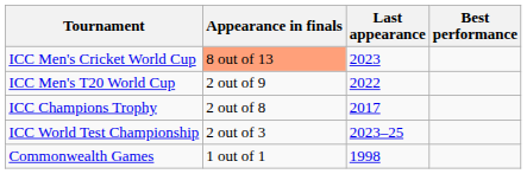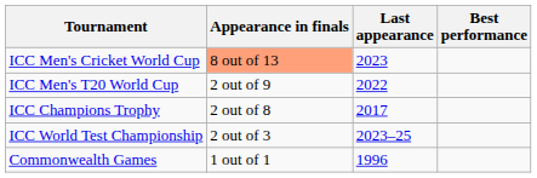 <table class="wikitable sortable" style="text-align:left;">
 <tr>
 <th>Tournament</th>
 <th data-sort-type="number">Appearance in finals</th>
 <th>Last<br>appearance</th>
 <th>Best<br>performance</th>
 </tr>
 <tr>
 <td><a href='#'>ICC Men's Cricket World Cup</a></td>
 <td style="background: lightsalmon;">8 out of 13</td>
 <td><a href='#'>2023</a></td>
 <td></td>
 </tr>
 <tr>
 <td><a href='#'>ICC Men's T20 World Cup</a></td>
 <td>2 out of 9</td>
 <td><a href='#'>2022</a></td>
 <td></td>
 </tr>
 <tr>
 <td><a href='#'>ICC Champions Trophy</a></td>
 <td>2 out of 8</td>
 <td><a href='#'>2017</a></td>
 <td></td>
 </tr>
 <tr>
 <td><a href='#'>ICC World Test Championship</a></td>
 <td>2 out of 3</td>
 <td><a href='#'>2023–25</a></td>
 <td></td>
 </tr>
 <tr>
 <td><a href='#'>Commonwealth Games</a></td>
 <td>1 out of 1</td>
-<td><a href='#'>1998</a></td>
+<td><a href='#'>1996</a></td>
 <td></td>
 </tr>
 </table>
